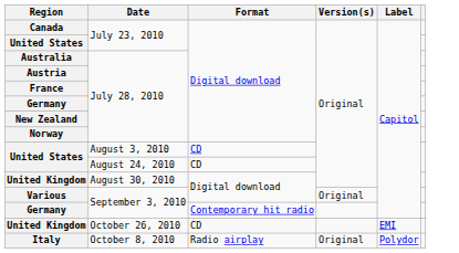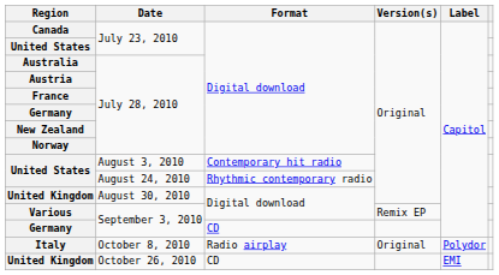 <table class="wikitable plainrowheaders">
 <tr>
 <th scope="col">Region</th>
 <th scope="col">Date</th>
 <th scope="col">Format</th>
 <th scope="col">Version(s)</th>
 <th scope="col">Label</th>
 <th scope="col"></th>
 </tr>
 <tr>
 <th scope="row">Canada</th>
 <td rowspan="2">July 23, 2010</td>
 <td rowspan="8"><a href='#'>Digital download</a></td>
 <td rowspan="11">Original</td>
 <td rowspan="13"><a href='#'>Capitol</a></td>
 <td style="text-align:center;"></td>
 </tr>
 <tr>
 <th scope="row">United States</th>
 <td style="text-align:center;"></td>
 </tr>
 <tr>
 <th scope="row">Australia</th>
 <td rowspan="6">July 28, 2010</td>
 <td style="text-align:center;"></td>
 </tr>
 <tr>
 <th scope="row">Austria</th>
 <td style="text-align:center;"></td>
 </tr>
 <tr>
 <th scope="row">France</th>
 <td style="text-align:center;"></td>
 </tr>
 <tr>
 <th scope="row">Germany</th>
 <td style="text-align:center;"></td>
 </tr>
 <tr>
 <th scope="row">New Zealand</th>
 <td style="text-align:center;"></td>
 </tr>
 <tr>
 <th scope="row">Norway</th>
 <td style="text-align:center;"></td>
 </tr>
 <tr>
 <th scope="row" rowspan="2">United States</th>
 <td>August 3, 2010</td>
-<td><a href='#'>CD</a></td>
+<td><a href='#'>Contemporary hit radio</a></td>
 <td rowspan="2" style="text-align:center;"></td>
 </tr>
 <tr>
 <td>August 24, 2010</td>
-<td>CD</td>
+<td><a href='#'>Rhythmic contemporary</a> radio</td>
 </tr>
 <tr>
 <th scope="row">United Kingdom</th>
 <td>August 30, 2010</td>
 <td rowspan="2">Digital download</td>
 <td style="text-align:center;"></td>
 </tr>
 <tr>
 <th scope="row">Various</th>
 <td rowspan="2">September 3, 2010</td>
-<td>Original</td>
+<td>Remix EP</td>
 <td style="text-align:center;"></td>
 </tr>
 <tr>
 <th scope="row">Germany</th>
-<td><a href='#'>Contemporary hit radio</a></td>
+<td><a href='#'>CD</a></td>
 <td></td>
+<td style="text-align:center;"></td>
+</tr>
+<tr>
+<th scope="row">Italy</th>
+<td>October 8, 2010</td>
+<td>Radio <a href='#'>airplay</a></td>
+<td>Original</td>
+<td><a href='#'>Polydor</a></td>
 <td style="text-align:center;"></td>
 </tr>
 <tr>
 <th scope="row">United Kingdom</th>
 <td>October 26, 2010</td>
 <td>CD</td>
 <td></td>
 <td><a href='#'>EMI</a></td>
 <td style="text-align:center;"></td>
 </tr>
-<tr>
-<th scope="row">Italy</th>
-<td>October 8, 2010</td>
-<td>Radio <a href='#'>airplay</a></td>
-<td>Original</td>
-<td><a href='#'>Polydor</a></td>
-<td style="text-align:center;"></td>
-</tr>
 </table>
